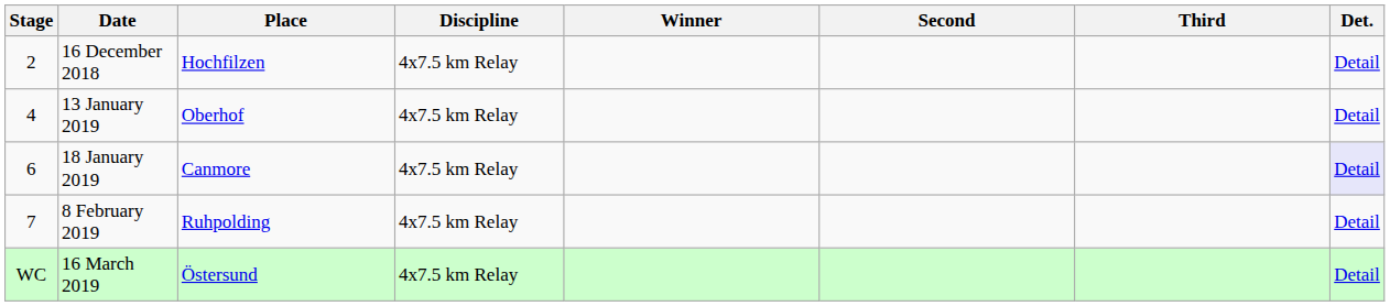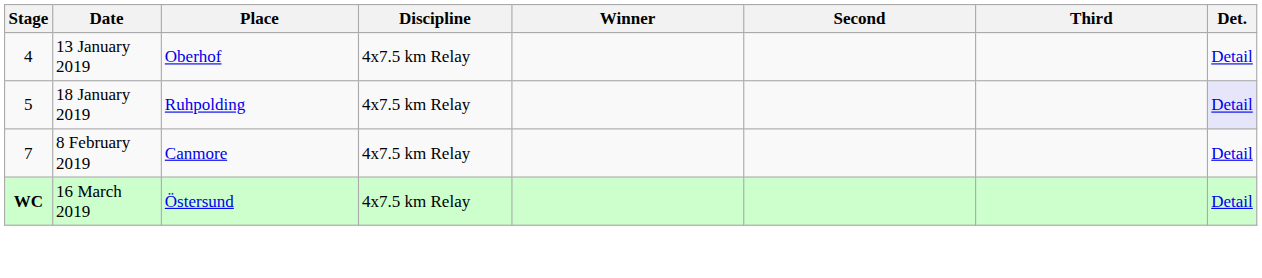 <table class="wikitable" style="font-size:95%;">
 <tr>
 <th width="30">Stage</th>
 <th width="90">Date</th>
 <th width="169">Place</th>
 <th width="130">Discipline</th>
 <th width="200">Winner</th>
 <th width="200">Second</th>
 <th width="200">Third</th>
 <th width="10">Det.</th>
 </tr>
 <tr>
-<td align=center>2</td>
-<td>16 December 2018</td>
-<td> <a href='#'>Hochfilzen</a></td>
-<td>4x7.5 km Relay</td>
-<td></td>
-<td></td>
-<td></td>
-<td><a href='#'>Detail</a></td>
-</tr>
-<tr>
 <td align=center>4</td>
 <td>13 January 2019</td>
 <td> <a href='#'>Oberhof</a></td>
 <td>4x7.5 km Relay</td>
 <td></td>
 <td></td>
 <td></td>
 <td><a href='#'>Detail</a></td>
 </tr>
 <tr>
-<td align=center>6</td>
+<td align=center>5</td>
 <td>18 January 2019</td>
-<td> <a href='#'>Canmore</a></td>
+<td> <a href='#'>Ruhpolding</a></td>
 <td>4x7.5 km Relay</td>
 <td></td>
 <td></td>
 <td></td>
 <td style="background: lavender;"><a href='#'>Detail</a></td>
 </tr>
 <tr>
 <td align=center>7</td>
 <td>8 February 2019</td>
-<td> <a href='#'>Ruhpolding</a></td>
+<td> <a href='#'>Canmore</a></td>
 <td>4x7.5 km Relay</td>
 <td></td>
 <td></td>
 <td></td>
 <td><a href='#'>Detail</a></td>
 </tr>
 <tr style="background:#CCFFCC">
-<td align=center>WC</td>
+<td align=center><strong>WC</strong></td>
 <td>16 March 2019</td>
 <td> <a href='#'>Östersund</a></td>
 <td>4x7.5 km Relay</td>
 <td></td>
 <td></td>
 <td></td>
 <td><a href='#'>Detail</a></td>
 </tr>
 </table>
